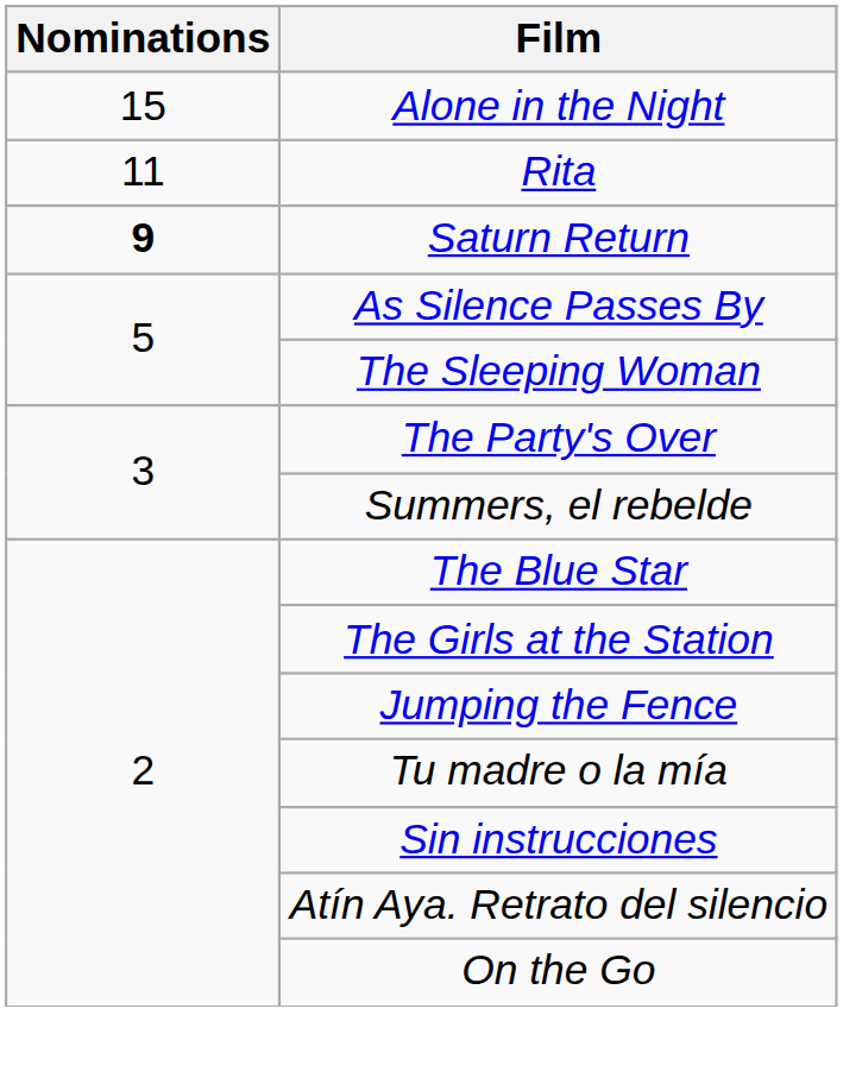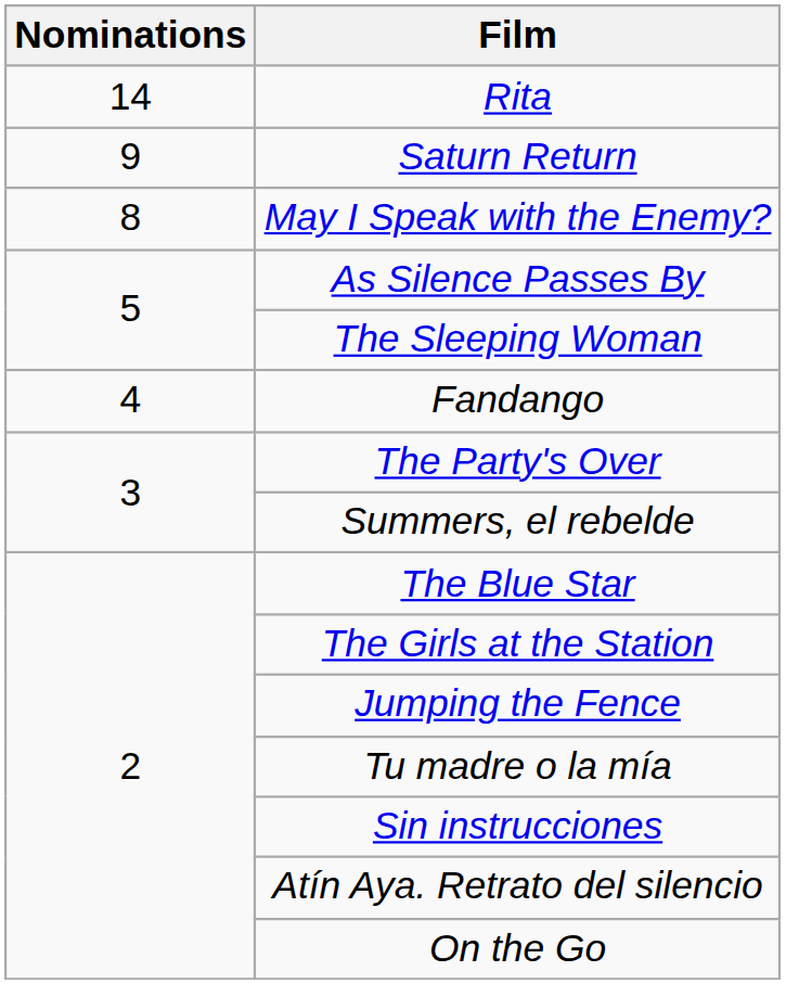 <table class="wikitable plainrowheaders" style="text-align:center;">
 <tr>
 <th scope="col" style="width:55px;">Nominations</th>
 <th scope="col" style="text-align:center;">Film</th>
 </tr>
 <tr>
-<td rowspan = "1" scope=row style="text-align:center">15</td>
-<td><em><a href='#'>Alone in the Night</a></em></td>
-</tr>
-<tr>
-<td rowspan = "1" scope=row style="text-align:center;">11</td>
+<td rowspan = "1" scope=row style="text-align:center;">14</td>
 <td><em><a href='#'>Rita</a></em></td>
 </tr>
 <tr>
-<td rowspan = "1" scope=row style="text-align:center;"><strong>9</strong></td>
+<td rowspan = "1" scope=row style="text-align:center;">9</td>
 <td><em><a href='#'>Saturn Return</a></em></td>
+</tr>
+<tr>
+<td rowspan = "1" scope=row style="text-align:center;">8</td>
+<td><em><a href='#'>May I Speak with the Enemy?</a></em></td>
 </tr>
 <tr>
 <td rowspan = "2" scope=row style="text-align:center;">5</td>
 <td><em><a href='#'>As Silence Passes By</a></em></td>
 </tr>
 <tr>
 <td><em><a href='#'>The Sleeping Woman</a></em></td>
+</tr>
+<tr>
+<td rowspan = "1" scope=row style="text-align:center;">4</td>
+<td><em>Fandango</em></td>
 </tr>
 <tr>
 <td rowspan = "2" scope=row style="text-align:center;">3</td>
 <td><em><a href='#'>The Party's Over</a></em></td>
 </tr>
 <tr>
 <td><em>Summers, el rebelde</em></td>
 </tr>
 <tr>
 <td rowspan = "7" scope=row style="text-align:center;">2</td>
 <td><em><a href='#'>The Blue Star</a></em></td>
 </tr>
 <tr>
 <td><em><a href='#'>The Girls at the Station</a></em></td>
 </tr>
 <tr>
 <td><em><a href='#'>Jumping the Fence</a></em></td>
 </tr>
 <tr>
 <td><em>Tu madre o la mía</em></td>
 </tr>
 <tr>
 <td><em><a href='#'>Sin instrucciones</a></em></td>
 </tr>
 <tr>
 <td><em>Atín Aya. Retrato del silencio</em></td>
 </tr>
 <tr>
 <td><em>On the Go</em></td>
 </tr>
 </table>
